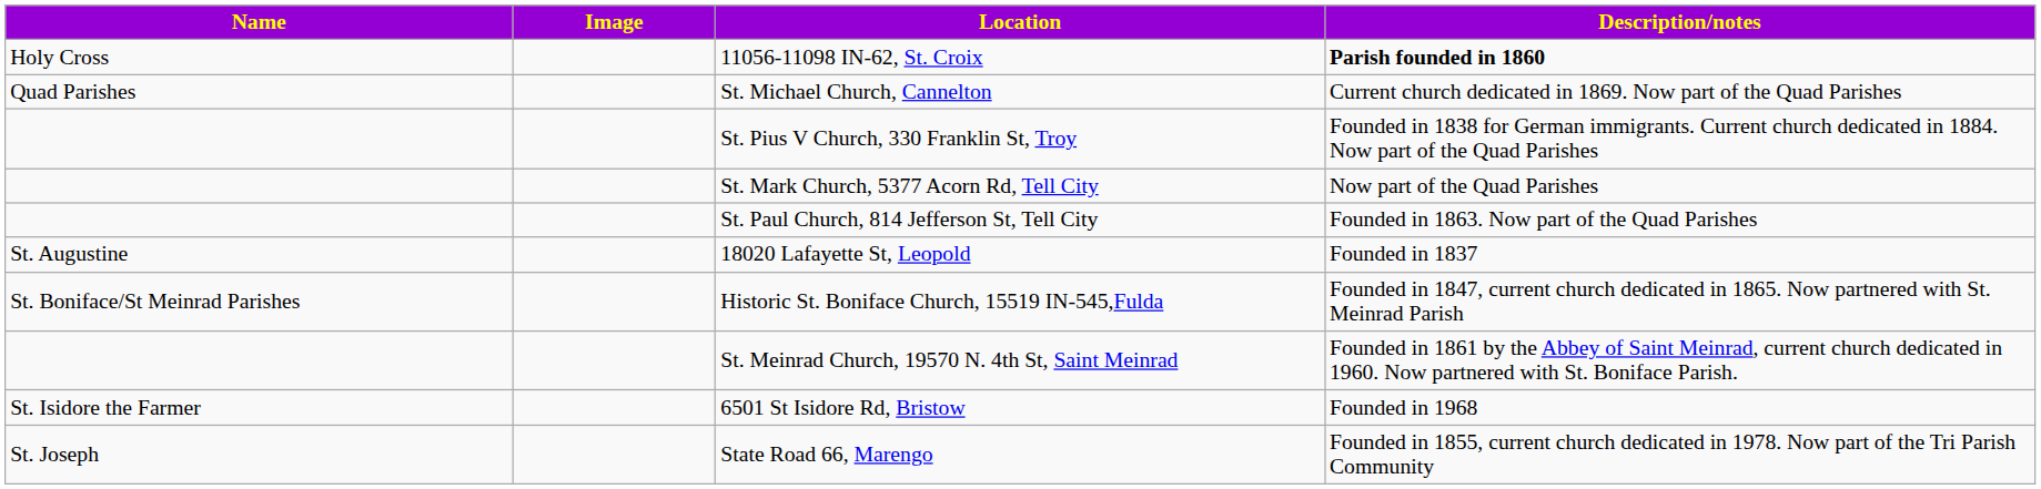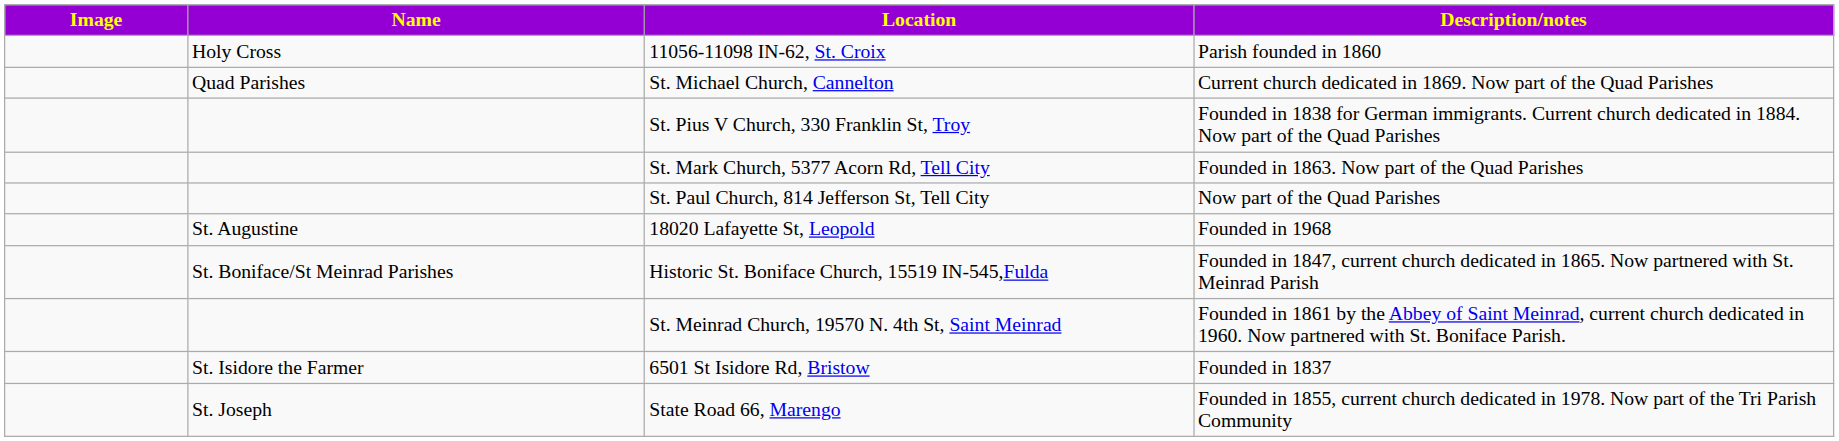 <table class="wikitable sortable" style="width:75%">
 <tr>
+<th style="background:darkviolet; color:yellow;" width="10%"><strong>Image</strong></th>
 <th style="background:darkviolet; color:yellow;" width="25%"><strong>Name</strong></th>
-<th style="background:darkviolet; color:yellow;" width="10%"><strong>Image</strong></th>
 <th style="background:darkviolet; color:yellow;" width="30%"><strong>Location</strong></th>
 <th style="background:darkviolet; color:yellow;" width="35%"><strong>Description/notes</strong></th>
 </tr>
 <tr>
+<td></td>
 <td>Holy Cross</td>
-<td></td>
 <td>11056-11098 IN-62, <a href='#'>St. Croix</a></td>
-<td><strong>Parish founded in 1860</strong></td>
+<td>Parish founded in 1860</td>
 </tr>
 <tr>
+<td></td>
 <td>Quad Parishes</td>
-<td></td>
 <td>St. Michael Church, <a href='#'>Cannelton</a></td>
 <td>Current church dedicated in 1869. Now part of the Quad Parishes</td>
 </tr>
 <tr>
 <td></td>
 <td></td>
 <td>St. Pius V Church, 330 Franklin St, <a href='#'>Troy</a></td>
 <td>Founded in 1838 for German immigrants. Current church dedicated in 1884. Now part of the Quad Parishes</td>
 </tr>
 <tr>
 <td></td>
 <td></td>
 <td>St. Mark Church, 5377 Acorn Rd, <a href='#'>Tell City</a></td>
-<td>Now part of the Quad Parishes</td>
+<td>Founded in 1863. Now part of the Quad Parishes</td>
 </tr>
 <tr>
 <td></td>
 <td></td>
 <td>St. Paul Church, 814 Jefferson St, Tell City</td>
-<td>Founded in 1863. Now part of the Quad Parishes</td>
+<td>Now part of the Quad Parishes</td>
 </tr>
 <tr>
+<td></td>
 <td>St. Augustine</td>
-<td></td>
 <td>18020 Lafayette St, <a href='#'>Leopold</a></td>
-<td>Founded in 1837</td>
+<td>Founded in 1968</td>
 </tr>
 <tr>
+<td></td>
 <td>St. Boniface/St Meinrad Parishes</td>
-<td></td>
 <td>Historic St. Boniface Church, 15519 IN-545,<a href='#'>Fulda</a></td>
 <td>Founded in 1847, current church dedicated in 1865. Now partnered with St. Meinrad Parish</td>
 </tr>
 <tr>
 <td></td>
 <td></td>
 <td>St. Meinrad Church, 19570 N. 4th St, <a href='#'>Saint Meinrad</a></td>
 <td>Founded in 1861 by the <a href='#'>Abbey of Saint Meinrad</a>, current church dedicated in 1960. Now partnered with St. Boniface Parish.</td>
 </tr>
 <tr>
+<td></td>
 <td>St. Isidore the Farmer</td>
-<td></td>
 <td>6501 St Isidore Rd, <a href='#'>Bristow</a></td>
-<td>Founded in 1968</td>
+<td>Founded in 1837</td>
 </tr>
 <tr>
+<td></td>
 <td>St. Joseph</td>
-<td></td>
 <td>State Road 66, <a href='#'>Marengo</a></td>
 <td>Founded in 1855, current church dedicated in 1978. Now part of the Tri Parish Community</td>
 </tr>
 </table>
